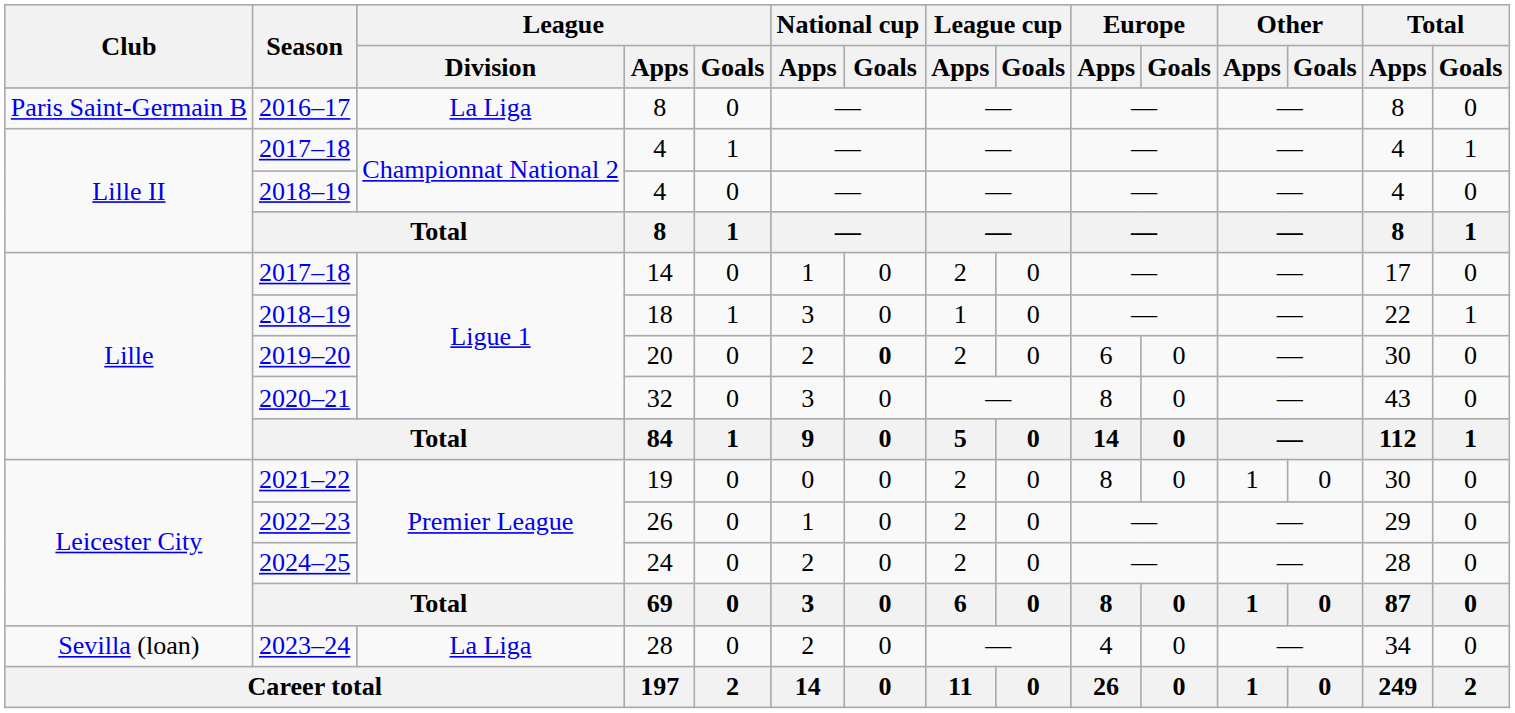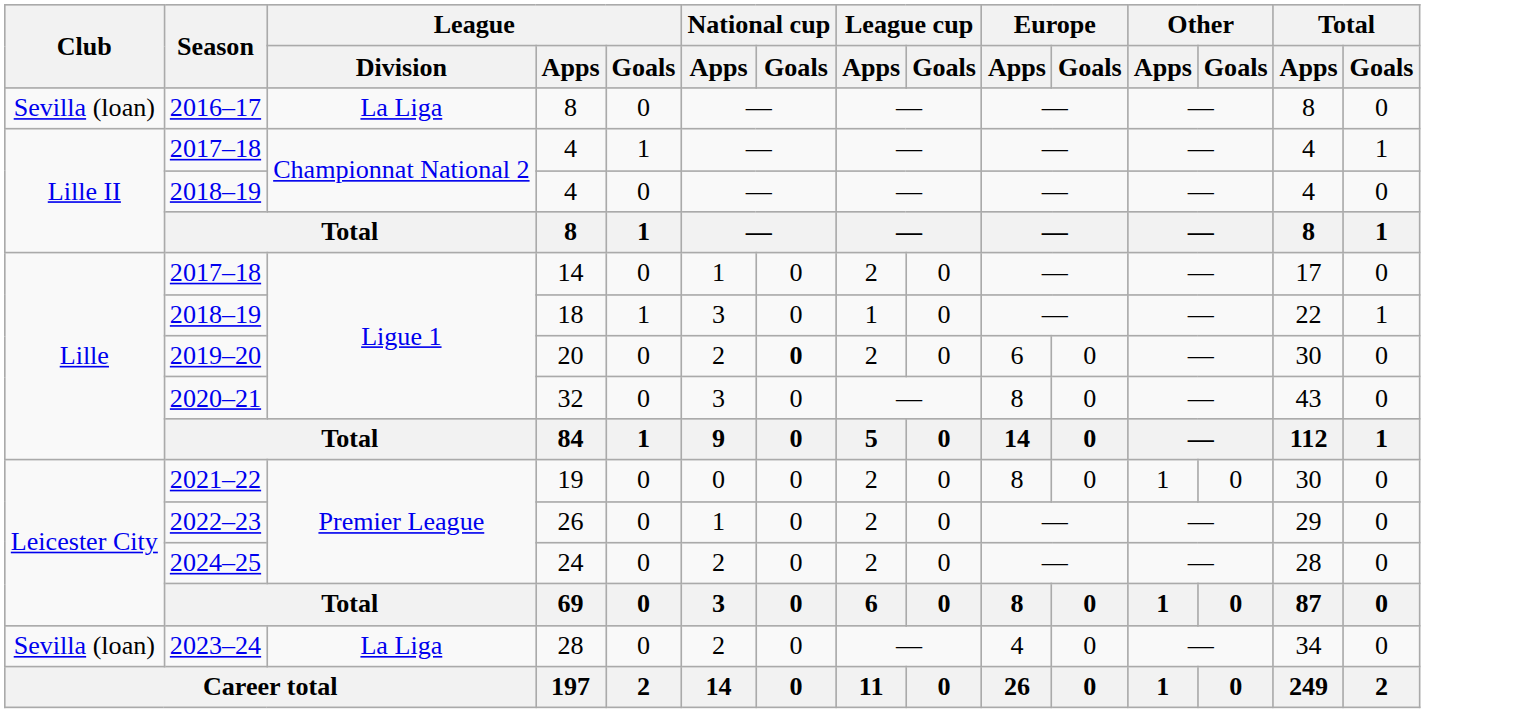 <table class="wikitable" style="text-align:center">
 <tr>
 <th rowspan="2">Club</th>
 <th rowspan="2">Season</th>
 <th colspan="3">League</th>
 <th colspan="2">National cup</th>
 <th colspan="2">League cup</th>
 <th colspan="2">Europe</th>
 <th colspan="2">Other</th>
 <th colspan="2">Total</th>
 </tr>
 <tr>
 <th>Division</th>
 <th>Apps</th>
 <th>Goals</th>
 <th>Apps</th>
 <th>Goals</th>
 <th>Apps</th>
 <th>Goals</th>
 <th>Apps</th>
 <th>Goals</th>
 <th>Apps</th>
 <th>Goals</th>
 <th>Apps</th>
 <th>Goals</th>
 </tr>
 <tr>
-<td><a href='#'>Paris Saint-Germain B</a></td>
+<td><a href='#'>Sevilla</a> (loan)</td>
 <td><a href='#'>2016–17</a></td>
 <td><a href='#'>La Liga</a></td>
 <td>8</td>
 <td>0</td>
 <td colspan="2">—</td>
 <td colspan="2">—</td>
 <td colspan="2">—</td>
 <td colspan="2">—</td>
 <td>8</td>
 <td>0</td>
 </tr>
 <tr>
 <td rowspan="3"><a href='#'>Lille II</a></td>
 <td><a href='#'>2017–18</a></td>
 <td rowspan="2"><a href='#'>Championnat National 2</a></td>
 <td>4</td>
 <td>1</td>
 <td colspan="2">—</td>
 <td colspan="2">—</td>
 <td colspan="2">—</td>
 <td colspan="2">—</td>
 <td>4</td>
 <td>1</td>
 </tr>
 <tr>
 <td><a href='#'>2018–19</a></td>
 <td>4</td>
 <td>0</td>
 <td colspan="2">—</td>
 <td colspan="2">—</td>
 <td colspan="2">—</td>
 <td colspan="2">—</td>
 <td>4</td>
 <td>0</td>
 </tr>
 <tr>
 <th colspan="2">Total</th>
 <th>8</th>
 <th>1</th>
 <th colspan="2">—</th>
 <th colspan="2">—</th>
 <th colspan="2">—</th>
 <th colspan="2">—</th>
 <th>8</th>
 <th>1</th>
 </tr>
 <tr>
 <td rowspan="5"><a href='#'>Lille</a></td>
 <td><a href='#'>2017–18</a></td>
 <td rowspan="4"><a href='#'>Ligue 1</a></td>
 <td>14</td>
 <td>0</td>
 <td>1</td>
 <td>0</td>
 <td>2</td>
 <td>0</td>
 <td colspan="2">—</td>
 <td colspan="2">—</td>
 <td>17</td>
 <td>0</td>
 </tr>
 <tr>
 <td><a href='#'>2018–19</a></td>
 <td>18</td>
 <td>1</td>
 <td>3</td>
 <td>0</td>
 <td>1</td>
 <td>0</td>
 <td colspan="2">—</td>
 <td colspan="2">—</td>
 <td>22</td>
 <td>1</td>
 </tr>
 <tr>
 <td><a href='#'>2019–20</a></td>
 <td>20</td>
 <td>0</td>
 <td>2</td>
 <td><strong>0</strong></td>
 <td>2</td>
 <td>0</td>
 <td>6</td>
 <td>0</td>
 <td colspan="2">—</td>
 <td>30</td>
 <td>0</td>
 </tr>
 <tr>
 <td><a href='#'>2020–21</a></td>
 <td>32</td>
 <td>0</td>
 <td>3</td>
 <td>0</td>
 <td colspan="2">—</td>
 <td>8</td>
 <td>0</td>
 <td colspan="2">—</td>
 <td>43</td>
 <td>0</td>
 </tr>
 <tr>
 <th colspan="2">Total</th>
 <th>84</th>
 <th>1</th>
 <th>9</th>
 <th>0</th>
 <th>5</th>
 <th>0</th>
 <th>14</th>
 <th>0</th>
 <th colspan="2">—</th>
 <th>112</th>
 <th>1</th>
 </tr>
 <tr>
 <td rowspan="4"><a href='#'>Leicester City</a></td>
 <td><a href='#'>2021–22</a></td>
 <td rowspan="3"><a href='#'>Premier League</a></td>
 <td>19</td>
 <td>0</td>
 <td>0</td>
 <td>0</td>
 <td>2</td>
 <td>0</td>
 <td>8</td>
 <td>0</td>
 <td>1</td>
 <td>0</td>
 <td>30</td>
 <td>0</td>
 </tr>
 <tr>
 <td><a href='#'>2022–23</a></td>
 <td>26</td>
 <td>0</td>
 <td>1</td>
 <td>0</td>
 <td>2</td>
 <td>0</td>
 <td colspan="2">—</td>
 <td colspan="2">—</td>
 <td>29</td>
 <td>0</td>
 </tr>
 <tr>
 <td><a href='#'>2024–25</a></td>
 <td>24</td>
 <td>0</td>
 <td>2</td>
 <td>0</td>
 <td>2</td>
 <td>0</td>
 <td colspan="2">—</td>
 <td colspan="2">—</td>
 <td>28</td>
 <td>0</td>
 </tr>
 <tr>
 <th colspan="2">Total</th>
 <th>69</th>
 <th>0</th>
 <th>3</th>
 <th>0</th>
 <th>6</th>
 <th>0</th>
 <th>8</th>
 <th>0</th>
 <th>1</th>
 <th>0</th>
 <th>87</th>
 <th>0</th>
 </tr>
 <tr>
 <td><a href='#'>Sevilla</a> (loan)</td>
 <td><a href='#'>2023–24</a></td>
 <td><a href='#'>La Liga</a></td>
 <td>28</td>
 <td>0</td>
 <td>2</td>
 <td>0</td>
 <td colspan="2">—</td>
 <td>4</td>
 <td>0</td>
 <td colspan="2">—</td>
 <td>34</td>
 <td>0</td>
 </tr>
 <tr>
 <th colspan="3">Career total</th>
 <th>197</th>
 <th>2</th>
 <th>14</th>
 <th>0</th>
 <th>11</th>
 <th>0</th>
 <th>26</th>
 <th>0</th>
 <th>1</th>
 <th>0</th>
 <th>249</th>
 <th>2</th>
 </tr>
 </table>
